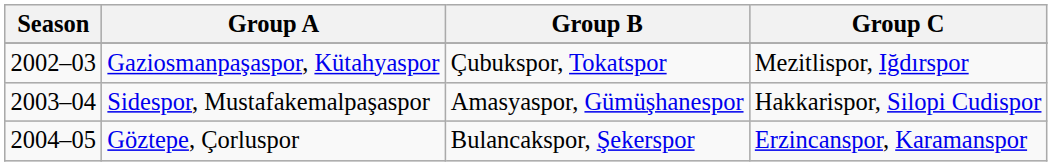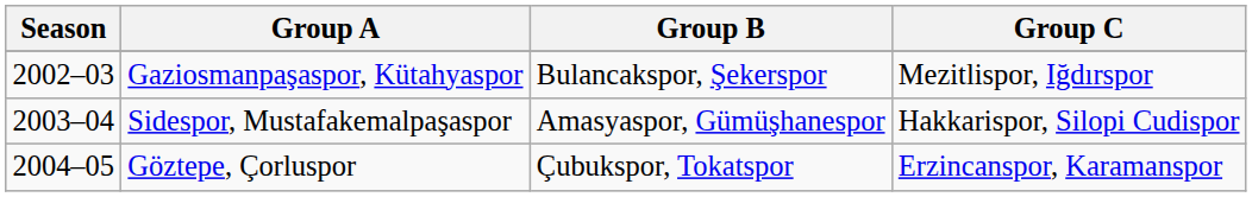 <table class="wikitable" style="text-align:left;">
 <tr>
 <th>Season</th>
 <th>Group A</th>
 <th>Group B</th>
 <th>Group C</th>
 </tr>
 <tr bgcolor="#efefef">
 </tr>
 <tr>
 <td>2002–03</td>
 <td><a href='#'>Gaziosmanpaşaspor</a>, <a href='#'>Kütahyaspor</a></td>
-<td>Çubukspor, <a href='#'>Tokatspor</a></td>
+<td>Bulancakspor, <a href='#'>Şekerspor</a></td>
 <td>Mezitlispor, <a href='#'>Iğdırspor</a></td>
 </tr>
 <tr>
 <td>2003–04</td>
 <td><a href='#'>Sidespor</a>, Mustafakemalpaşaspor</td>
 <td>Amasyaspor, <a href='#'>Gümüşhanespor</a></td>
 <td>Hakkarispor, <a href='#'>Silopi Cudispor</a></td>
 </tr>
 <tr>
 <td>2004–05</td>
 <td><a href='#'>Göztepe</a>, Çorluspor</td>
-<td>Bulancakspor, <a href='#'>Şekerspor</a></td>
+<td>Çubukspor, <a href='#'>Tokatspor</a></td>
 <td><a href='#'>Erzincanspor</a>, <a href='#'>Karamanspor</a></td>
 </tr>
 </table>
